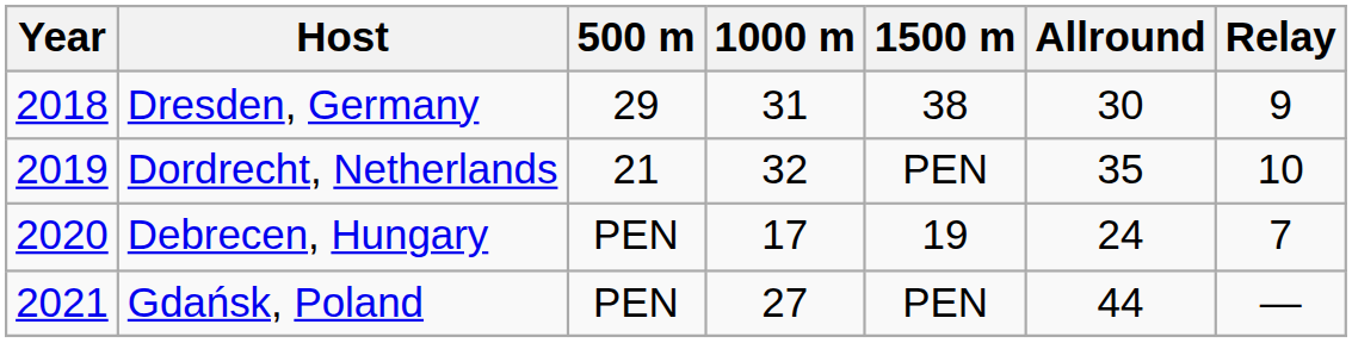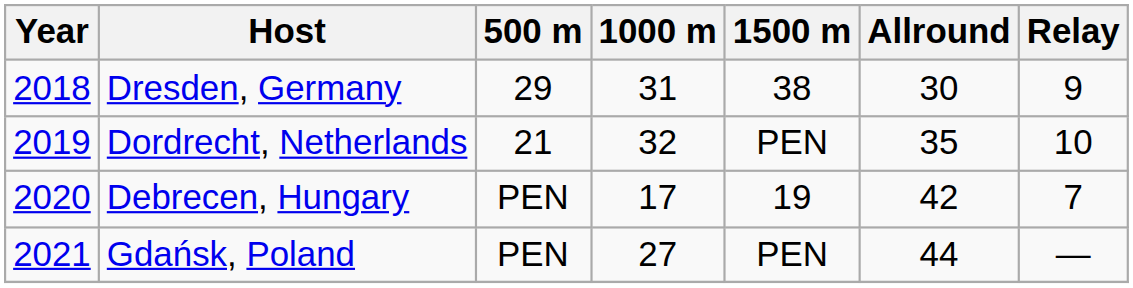 <table class="wikitable sortable" style="text-align:center;">
 <tr>
 <th>Year</th>
 <th>Host</th>
 <th>500 m</th>
 <th>1000 m</th>
 <th>1500 m</th>
 <th>Allround</th>
 <th>Relay</th>
 </tr>
 <tr>
 <td><a href='#'>2018</a></td>
 <td style="text-align:left;"> <a href='#'>Dresden</a>, <a href='#'>Germany</a></td>
 <td>29</td>
 <td>31</td>
 <td>38</td>
 <td>30</td>
 <td>9</td>
 </tr>
 <tr>
 <td><a href='#'>2019</a></td>
 <td style="text-align:left;"> <a href='#'>Dordrecht</a>, <a href='#'>Netherlands</a></td>
 <td>21</td>
 <td>32</td>
 <td>PEN</td>
 <td>35</td>
 <td>10</td>
 </tr>
 <tr>
 <td><a href='#'>2020</a></td>
 <td style="text-align:left;"> <a href='#'>Debrecen</a>, <a href='#'>Hungary</a></td>
 <td>PEN</td>
 <td>17</td>
 <td>19</td>
-<td>24</td>
+<td>42</td>
 <td>7</td>
 </tr>
 <tr>
 <td><a href='#'>2021</a></td>
 <td style="text-align:left;"> <a href='#'>Gdańsk</a>, <a href='#'>Poland</a></td>
 <td>PEN</td>
 <td>27</td>
 <td>PEN</td>
 <td>44</td>
 <td>—</td>
 </tr>
 <tr>
 </tr>
 </table>
